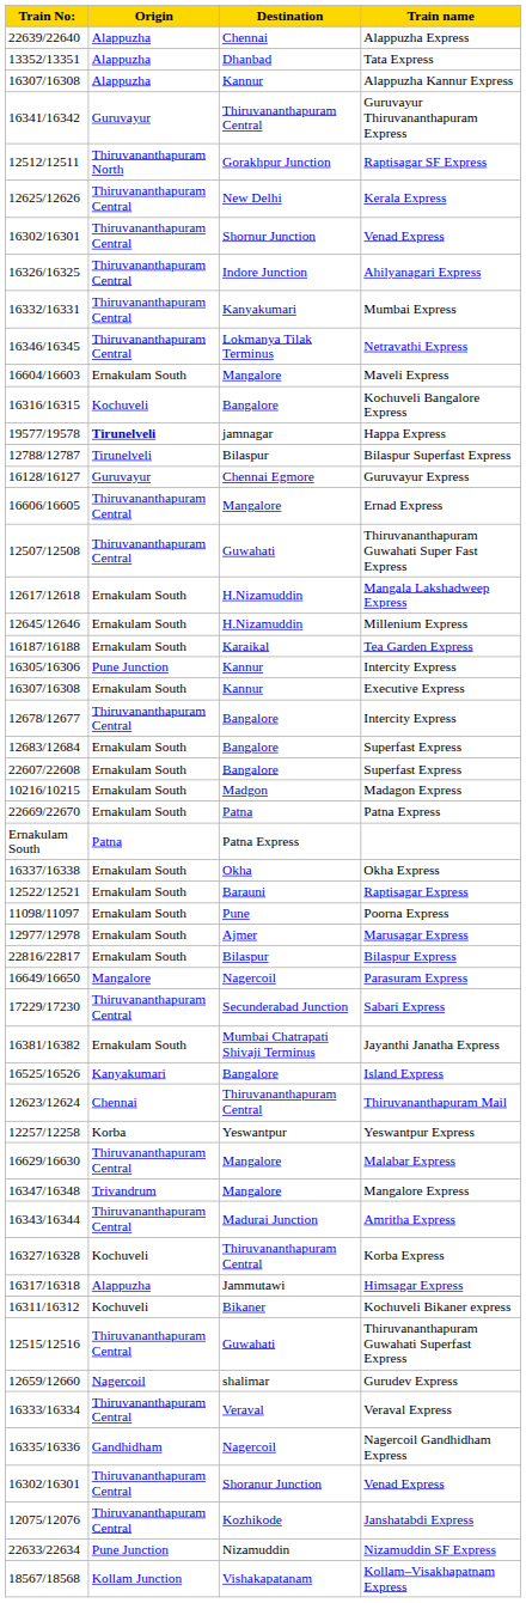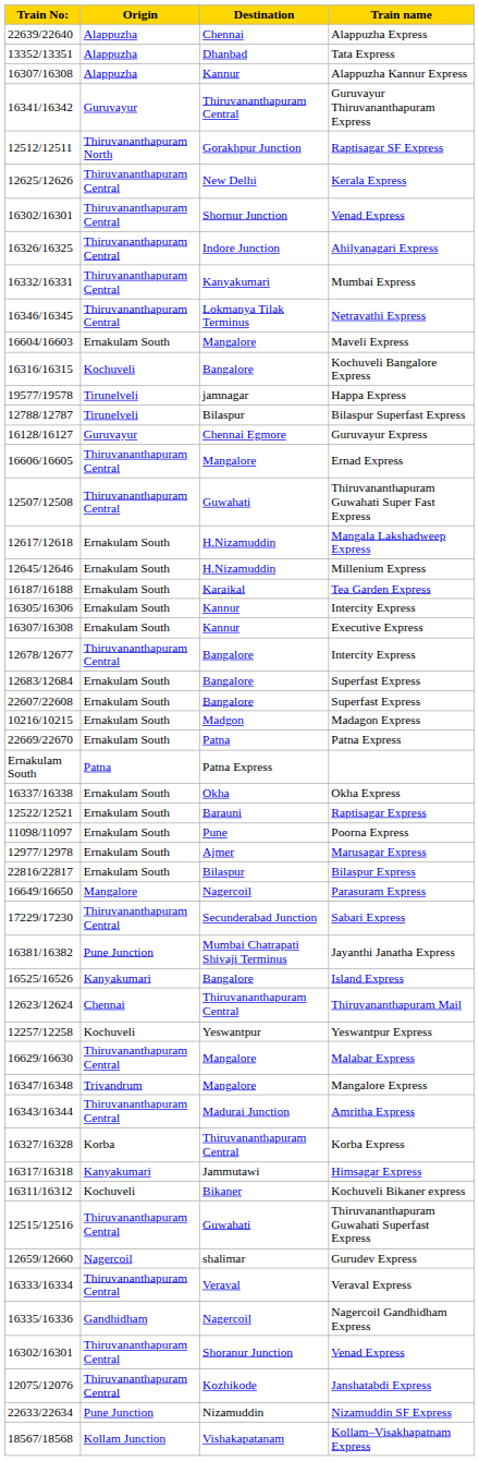 <table class="wikitable sortable" style="background:#ffffff;">
 <tr>
 <th style="background-color:#FFD700">Train No:</th>
 <th ! style="background-color:#FFD700">Origin</th>
 <th ! style="background-color:#FFD700">Destination</th>
 <th ! style="background-color:#FFD700">Train name</th>
 </tr>
 <tr>
 <td>22639/22640</td>
 <td><a href='#'>Alappuzha</a></td>
 <td><a href='#'>Chennai</a></td>
 <td>Alappuzha Express</td>
 </tr>
 <tr>
 <td>13352/13351</td>
 <td><a href='#'>Alappuzha</a></td>
 <td><a href='#'>Dhanbad</a></td>
 <td>Tata Express</td>
 </tr>
 <tr>
 <td>16307/16308</td>
 <td><a href='#'>Alappuzha</a></td>
 <td><a href='#'>Kannur</a></td>
 <td>Alappuzha Kannur Express</td>
 </tr>
 <tr>
 <td>16341/16342</td>
 <td><a href='#'>Guruvayur</a></td>
 <td><a href='#'>Thiruvananthapuram Central</a></td>
 <td>Guruvayur Thiruvananthapuram Express</td>
 </tr>
 <tr>
 <td>12512/12511</td>
 <td><a href='#'>Thiruvananthapuram North</a></td>
 <td><a href='#'>Gorakhpur Junction</a></td>
 <td><a href='#'>Raptisagar SF Express</a></td>
 </tr>
 <tr>
 <td>12625/12626</td>
 <td><a href='#'>Thiruvananthapuram Central</a></td>
 <td><a href='#'>New Delhi</a></td>
 <td><a href='#'>Kerala Express</a></td>
 </tr>
 <tr>
 <td>16302/16301</td>
 <td><a href='#'>Thiruvananthapuram Central</a></td>
 <td><a href='#'>Shornur Junction</a></td>
 <td><a href='#'>Venad Express</a></td>
 </tr>
 <tr>
 <td>16326/16325</td>
 <td><a href='#'>Thiruvananthapuram Central</a></td>
 <td><a href='#'>Indore Junction</a></td>
 <td><a href='#'>Ahilyanagari Express</a></td>
 </tr>
 <tr>
 <td>16332/16331</td>
 <td><a href='#'>Thiruvananthapuram Central</a></td>
 <td><a href='#'>Kanyakumari</a></td>
 <td>Mumbai Express</td>
 </tr>
 <tr>
 <td>16346/16345</td>
 <td><a href='#'>Thiruvananthapuram Central</a></td>
 <td><a href='#'>Lokmanya Tilak Terminus</a></td>
 <td><a href='#'>Netravathi Express</a></td>
 </tr>
 <tr>
 <td>16604/16603</td>
 <td>Ernakulam South</td>
 <td><a href='#'>Mangalore</a></td>
 <td>Maveli Express</td>
 </tr>
 <tr>
 <td>16316/16315</td>
 <td><a href='#'>Kochuveli</a></td>
 <td><a href='#'>Bangalore</a></td>
 <td>Kochuveli Bangalore Express</td>
 </tr>
 <tr>
 <td>19577/19578</td>
-<td><strong><a href='#'>Tirunelveli</a></strong></td>
+<td><a href='#'>Tirunelveli</a></td>
 <td>jamnagar</td>
 <td>Happa Express</td>
 </tr>
 <tr>
 <td>12788/12787</td>
 <td><a href='#'>Tirunelveli</a></td>
 <td>Bilaspur</td>
 <td>Bilaspur Superfast Express</td>
 </tr>
 <tr>
 <td>16128/16127</td>
 <td><a href='#'>Guruvayur</a></td>
 <td><a href='#'>Chennai Egmore</a></td>
 <td>Guruvayur Express</td>
 </tr>
 <tr>
 <td>16606/16605</td>
 <td><a href='#'>Thiruvananthapuram Central</a></td>
 <td><a href='#'>Mangalore</a></td>
 <td>Ernad Express</td>
 </tr>
 <tr>
 <td>12507/12508</td>
 <td><a href='#'>Thiruvananthapuram Central</a></td>
 <td><a href='#'>Guwahati</a></td>
 <td>Thiruvananthapuram Guwahati Super Fast Express</td>
 </tr>
 <tr>
 <td>12617/12618</td>
 <td>Ernakulam South</td>
 <td><a href='#'>H.Nizamuddin</a></td>
 <td><a href='#'>Mangala Lakshadweep Express</a></td>
 </tr>
 <tr>
 <td>12645/12646</td>
 <td>Ernakulam South</td>
 <td><a href='#'>H.Nizamuddin</a></td>
 <td>Millenium Express</td>
 </tr>
 <tr>
 <td>16187/16188</td>
 <td>Ernakulam South</td>
 <td><a href='#'>Karaikal</a></td>
 <td><a href='#'>Tea Garden Express</a></td>
 </tr>
 <tr>
 <td>16305/16306</td>
-<td><a href='#'>Pune Junction</a></td>
+<td>Ernakulam South</td>
 <td><a href='#'>Kannur</a></td>
 <td>Intercity Express</td>
 </tr>
 <tr>
 <td>16307/16308</td>
 <td>Ernakulam South</td>
 <td><a href='#'>Kannur</a></td>
 <td>Executive Express</td>
 </tr>
 <tr>
 <td>12678/12677</td>
 <td><a href='#'>Thiruvananthapuram Central</a></td>
 <td><a href='#'>Bangalore</a></td>
 <td>Intercity Express</td>
 </tr>
 <tr>
 <td>12683/12684</td>
 <td>Ernakulam South</td>
 <td><a href='#'>Bangalore</a></td>
 <td>Superfast Express</td>
 </tr>
 <tr>
 <td>22607/22608</td>
 <td>Ernakulam South</td>
 <td><a href='#'>Bangalore</a></td>
 <td>Superfast Express</td>
 </tr>
 <tr>
 <td>10216/10215</td>
 <td>Ernakulam South</td>
 <td><a href='#'>Madgon</a></td>
 <td>Madagon Express</td>
 </tr>
 <tr>
 <td>22669/22670</td>
 <td>Ernakulam South</td>
 <td><a href='#'>Patna</a></td>
 <td>Patna Express</td>
 </tr>
 <tr 22643/22644>
 <td>Ernakulam South</td>
 <td><a href='#'>Patna</a></td>
 <td>Patna Express</td>
 </tr>
 <tr>
 <td>16337/16338</td>
 <td>Ernakulam South</td>
 <td><a href='#'>Okha</a></td>
 <td>Okha Express</td>
 </tr>
 <tr>
 <td>12522/12521</td>
 <td>Ernakulam South</td>
 <td><a href='#'>Barauni</a></td>
 <td><a href='#'>Raptisagar Express</a></td>
 </tr>
 <tr>
 <td>11098/11097</td>
 <td>Ernakulam South</td>
 <td><a href='#'>Pune</a></td>
 <td>Poorna Express</td>
 </tr>
 <tr>
 <td>12977/12978</td>
 <td>Ernakulam South</td>
 <td><a href='#'>Ajmer</a></td>
 <td><a href='#'>Marusagar Express</a></td>
 </tr>
 <tr>
 <td>22816/22817</td>
 <td>Ernakulam South</td>
 <td><a href='#'>Bilaspur</a></td>
 <td><a href='#'>Bilaspur Express</a></td>
 </tr>
 <tr>
 <td>16649/16650</td>
 <td><a href='#'>Mangalore</a></td>
 <td><a href='#'>Nagercoil</a></td>
 <td><a href='#'>Parasuram Express</a></td>
 </tr>
 <tr>
 <td>17229/17230</td>
 <td><a href='#'>Thiruvananthapuram Central</a></td>
 <td><a href='#'>Secunderabad Junction</a></td>
 <td><a href='#'>Sabari Express</a></td>
 </tr>
 <tr>
 <td>16381/16382</td>
-<td>Ernakulam South</td>
+<td><a href='#'>Pune Junction</a></td>
 <td><a href='#'>Mumbai Chatrapati Shivaji Terminus</a></td>
 <td>Jayanthi Janatha Express</td>
 </tr>
 <tr>
 <td>16525/16526</td>
 <td><a href='#'>Kanyakumari</a></td>
 <td><a href='#'>Bangalore</a></td>
 <td><a href='#'>Island Express</a></td>
 </tr>
 <tr>
 <td>12623/12624</td>
 <td><a href='#'>Chennai</a></td>
 <td><a href='#'>Thiruvananthapuram Central</a></td>
 <td><a href='#'>Thiruvananthapuram Mail</a></td>
 </tr>
 <tr>
 <td>12257/12258</td>
-<td>Korba</td>
+<td>Kochuveli</td>
 <td>Yeswantpur</td>
 <td>Yeswantpur Express</td>
 </tr>
 <tr>
 <td>16629/16630</td>
 <td><a href='#'>Thiruvananthapuram Central</a></td>
 <td><a href='#'>Mangalore</a></td>
 <td><a href='#'>Malabar Express</a></td>
 </tr>
 <tr>
 <td>16347/16348</td>
 <td><a href='#'>Trivandrum</a></td>
 <td><a href='#'>Mangalore</a></td>
 <td>Mangalore Express</td>
 </tr>
 <tr>
 <td>16343/16344</td>
 <td><a href='#'>Thiruvananthapuram Central</a></td>
 <td><a href='#'>Madurai Junction</a></td>
 <td><a href='#'>Amritha Express</a></td>
 </tr>
 <tr>
 <td>16327/16328</td>
-<td>Kochuveli</td>
+<td>Korba</td>
 <td><a href='#'>Thiruvananthapuram Central</a></td>
 <td>Korba Express</td>
 </tr>
 <tr>
 <td>16317/16318</td>
-<td><a href='#'>Alappuzha</a></td>
+<td><a href='#'>Kanyakumari</a></td>
 <td>Jammutawi</td>
 <td><a href='#'>Himsagar Express</a></td>
 </tr>
 <tr>
 <td>16311/16312</td>
 <td>Kochuveli</td>
 <td><a href='#'>Bikaner</a></td>
 <td>Kochuveli Bikaner express</td>
 </tr>
 <tr>
 <td>12515/12516</td>
 <td><a href='#'>Thiruvananthapuram Central</a></td>
 <td><a href='#'>Guwahati</a></td>
 <td>Thiruvananthapuram Guwahati Superfast Express</td>
 </tr>
 <tr>
 <td>12659/12660</td>
 <td><a href='#'>Nagercoil</a></td>
 <td>shalimar</td>
 <td>Gurudev Express</td>
 </tr>
 <tr>
 <td>16333/16334</td>
 <td><a href='#'>Thiruvananthapuram Central</a></td>
 <td><a href='#'>Veraval</a></td>
 <td>Veraval Express</td>
 </tr>
 <tr>
 <td>16335/16336</td>
 <td><a href='#'>Gandhidham</a></td>
 <td><a href='#'>Nagercoil</a></td>
 <td>Nagercoil Gandhidham Express</td>
 </tr>
 <tr>
 <td>16302/16301</td>
 <td><a href='#'>Thiruvananthapuram Central</a></td>
 <td><a href='#'>Shoranur Junction</a></td>
 <td><a href='#'>Venad Express</a></td>
 </tr>
 <tr>
 <td>12075/12076</td>
 <td><a href='#'>Thiruvananthapuram Central</a></td>
 <td><a href='#'>Kozhikode</a></td>
 <td><a href='#'>Janshatabdi Express</a></td>
 </tr>
 <tr>
 <td>22633/22634</td>
 <td><a href='#'>Pune Junction</a></td>
 <td>Nizamuddin</td>
 <td><a href='#'>Nizamuddin SF Express</a></td>
 </tr>
 <tr>
 <td>18567/18568</td>
 <td><a href='#'>Kollam Junction</a></td>
 <td><a href='#'>Vishakapatanam</a></td>
 <td><a href='#'>Kollam–Visakhapatnam Express</a></td>
 </tr>
 </table>
